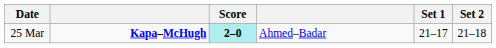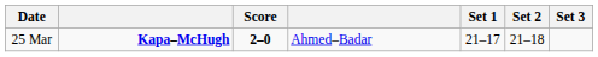 <table class="wikitable" style="text-align: center; font-size:90% ">
 <tr>
 <th width="60">Date</th>
 <th align="right" width="250"></th>
 <th width="60">Score</th>
 <th align="left" width="250"></th>
 <th width="50">Set 1</th>
 <th width="50">Set 2</th>
+<th width="50">Set 3</th>
 </tr>
 <tr>
 <td>25 Mar</td>
 <td align=right><strong><a href='#'>Kapa</a>–<a href='#'>McHugh</a> </strong></td>
-<td align=center style="background: paleturquoise;"><strong>2–0</strong></td>
+<td align=center><strong>2–0</strong></td>
 <td align=left> <a href='#'>Ahmed</a>–<a href='#'>Badar</a></td>
 <td>21–17</td>
 <td>21–18</td>
+<td></td>
 </tr>
 </table>
